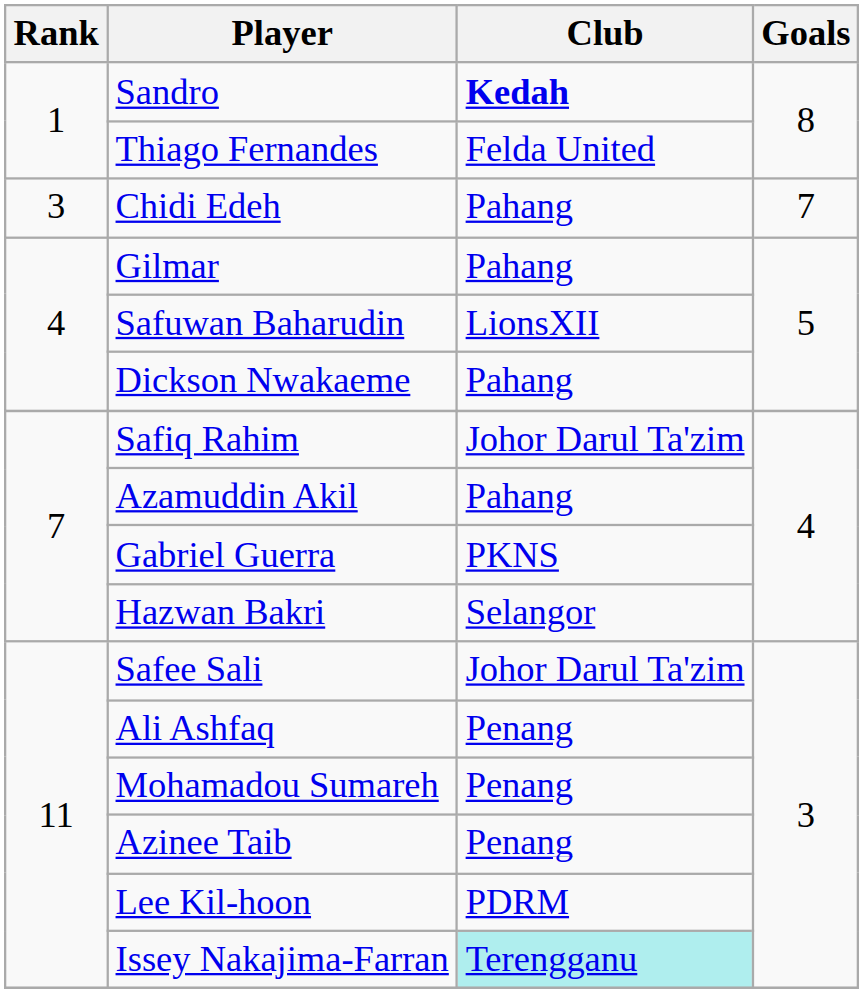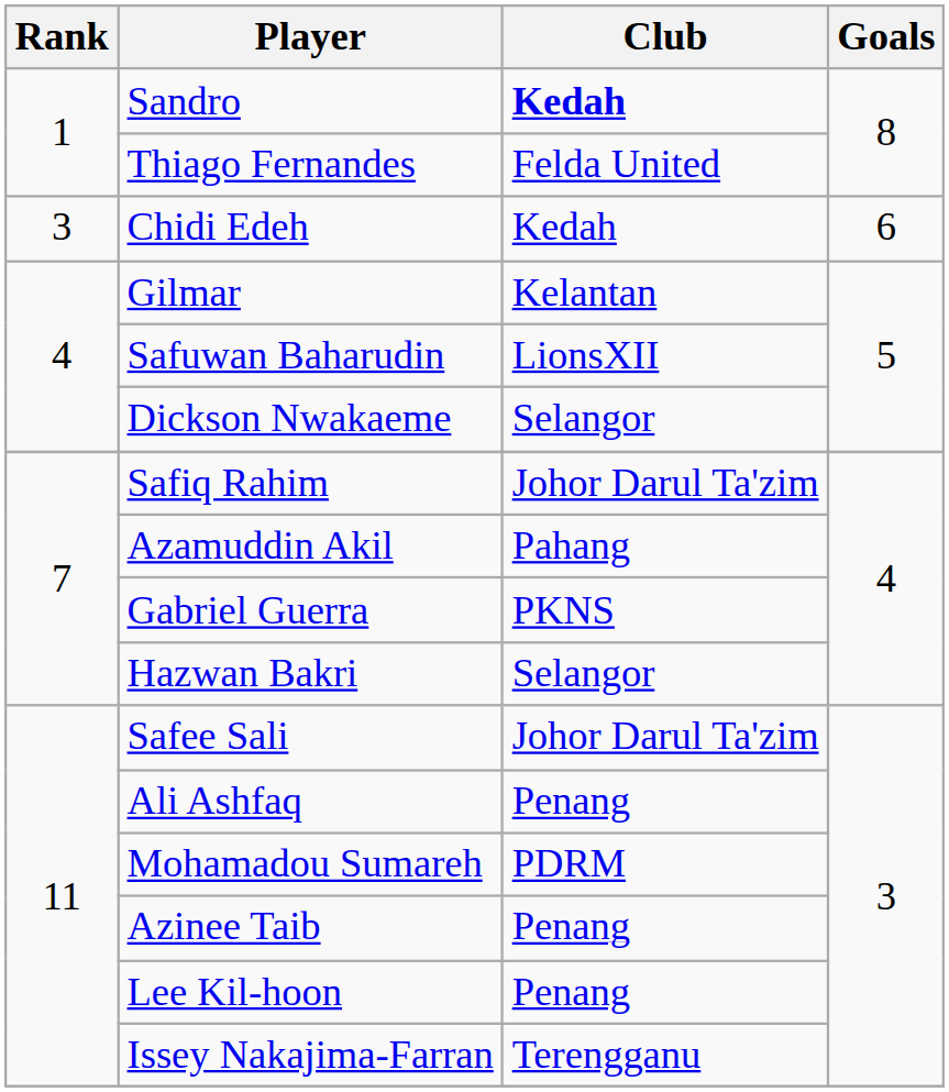 <table class="wikitable" style="text-align:center">
 <tr>
 <th>Rank</th>
 <th>Player</th>
 <th>Club</th>
 <th>Goals</th>
 </tr>
 <tr>
 <td rowspan=2>1</td>
 <td align="left"> <a href='#'>Sandro</a></td>
 <td align="left"><strong><a href='#'>Kedah</a></strong></td>
 <td rowspan=2>8</td>
 </tr>
 <tr>
 <td align="left"> <a href='#'>Thiago Fernandes</a></td>
 <td align="left"><a href='#'>Felda United</a></td>
 </tr>
 <tr>
 <td rowspan=1>3</td>
 <td align="left"> <a href='#'>Chidi Edeh</a></td>
-<td align="left"><a href='#'>Pahang</a></td>
-<td rowspan=1>7</td>
+<td align="left"><a href='#'>Kedah</a></td>
+<td rowspan=1>6</td>
 </tr>
 <tr>
 <td rowspan=3>4</td>
 <td align="left"> <a href='#'>Gilmar</a></td>
-<td align="left"><a href='#'>Pahang</a></td>
+<td align="left"><a href='#'>Kelantan</a></td>
 <td rowspan=3>5</td>
 </tr>
 <tr>
 <td align="left"> <a href='#'>Safuwan Baharudin</a></td>
 <td align="left"><a href='#'>LionsXII</a></td>
 </tr>
 <tr>
 <td align="left"> <a href='#'>Dickson Nwakaeme</a></td>
-<td align="left"><a href='#'>Pahang</a></td>
+<td align="left"><a href='#'>Selangor</a></td>
 </tr>
 <tr>
 </tr>
 <tr>
 <td rowspan=4>7</td>
 <td align="left"> <a href='#'>Safiq Rahim</a></td>
 <td align="left"><a href='#'>Johor Darul Ta'zim</a></td>
 <td rowspan=4>4</td>
 </tr>
 <tr>
 <td align="left"> <a href='#'>Azamuddin Akil</a></td>
 <td align="left"><a href='#'>Pahang</a></td>
 </tr>
 <tr>
 <td align="left"> <a href='#'>Gabriel Guerra</a></td>
 <td align="left"><a href='#'>PKNS</a></td>
 </tr>
 <tr>
 <td align="left"> <a href='#'>Hazwan Bakri</a></td>
 <td align="left"><a href='#'>Selangor</a></td>
 </tr>
 <tr>
 <td rowspan=6>11</td>
 <td align="left"> <a href='#'>Safee Sali</a></td>
 <td align="left"><a href='#'>Johor Darul Ta'zim</a></td>
 <td rowspan=6>3</td>
 </tr>
 <tr>
 <td align="left"> <a href='#'>Ali Ashfaq</a></td>
 <td align="left"><a href='#'>Penang</a></td>
 </tr>
 <tr>
 <td align="left"> <a href='#'>Mohamadou Sumareh</a></td>
-<td align="left"><a href='#'>Penang</a></td>
+<td align="left"><a href='#'>PDRM</a></td>
 </tr>
 <tr>
 <td align="left"> <a href='#'>Azinee Taib</a></td>
 <td align="left"><a href='#'>Penang</a></td>
 </tr>
 <tr>
 <td align="left"> <a href='#'>Lee Kil-hoon</a></td>
-<td align="left"><a href='#'>PDRM</a></td>
+<td align="left"><a href='#'>Penang</a></td>
 </tr>
 <tr>
 <td align="left"> <a href='#'>Issey Nakajima-Farran</a></td>
-<td align="left" style="background: paleturquoise;"><a href='#'>Terengganu</a></td>
+<td align="left"><a href='#'>Terengganu</a></td>
 </tr>
 <tr>
 </tr>
 </table>
